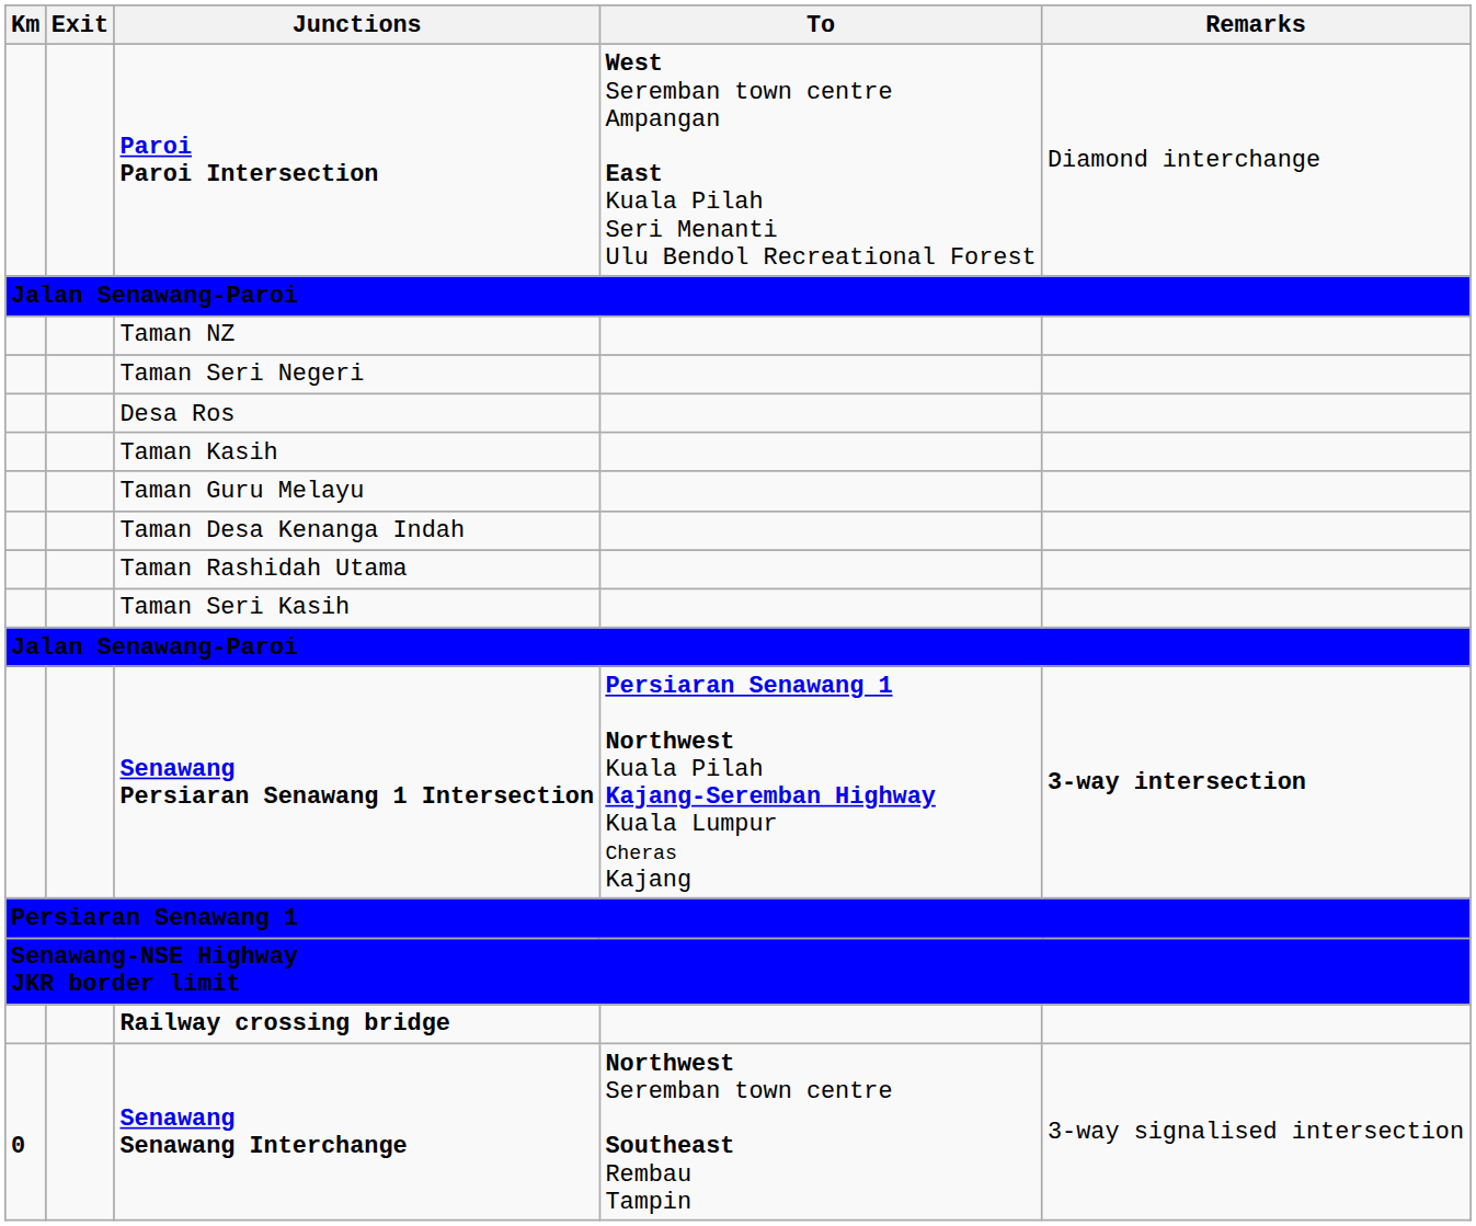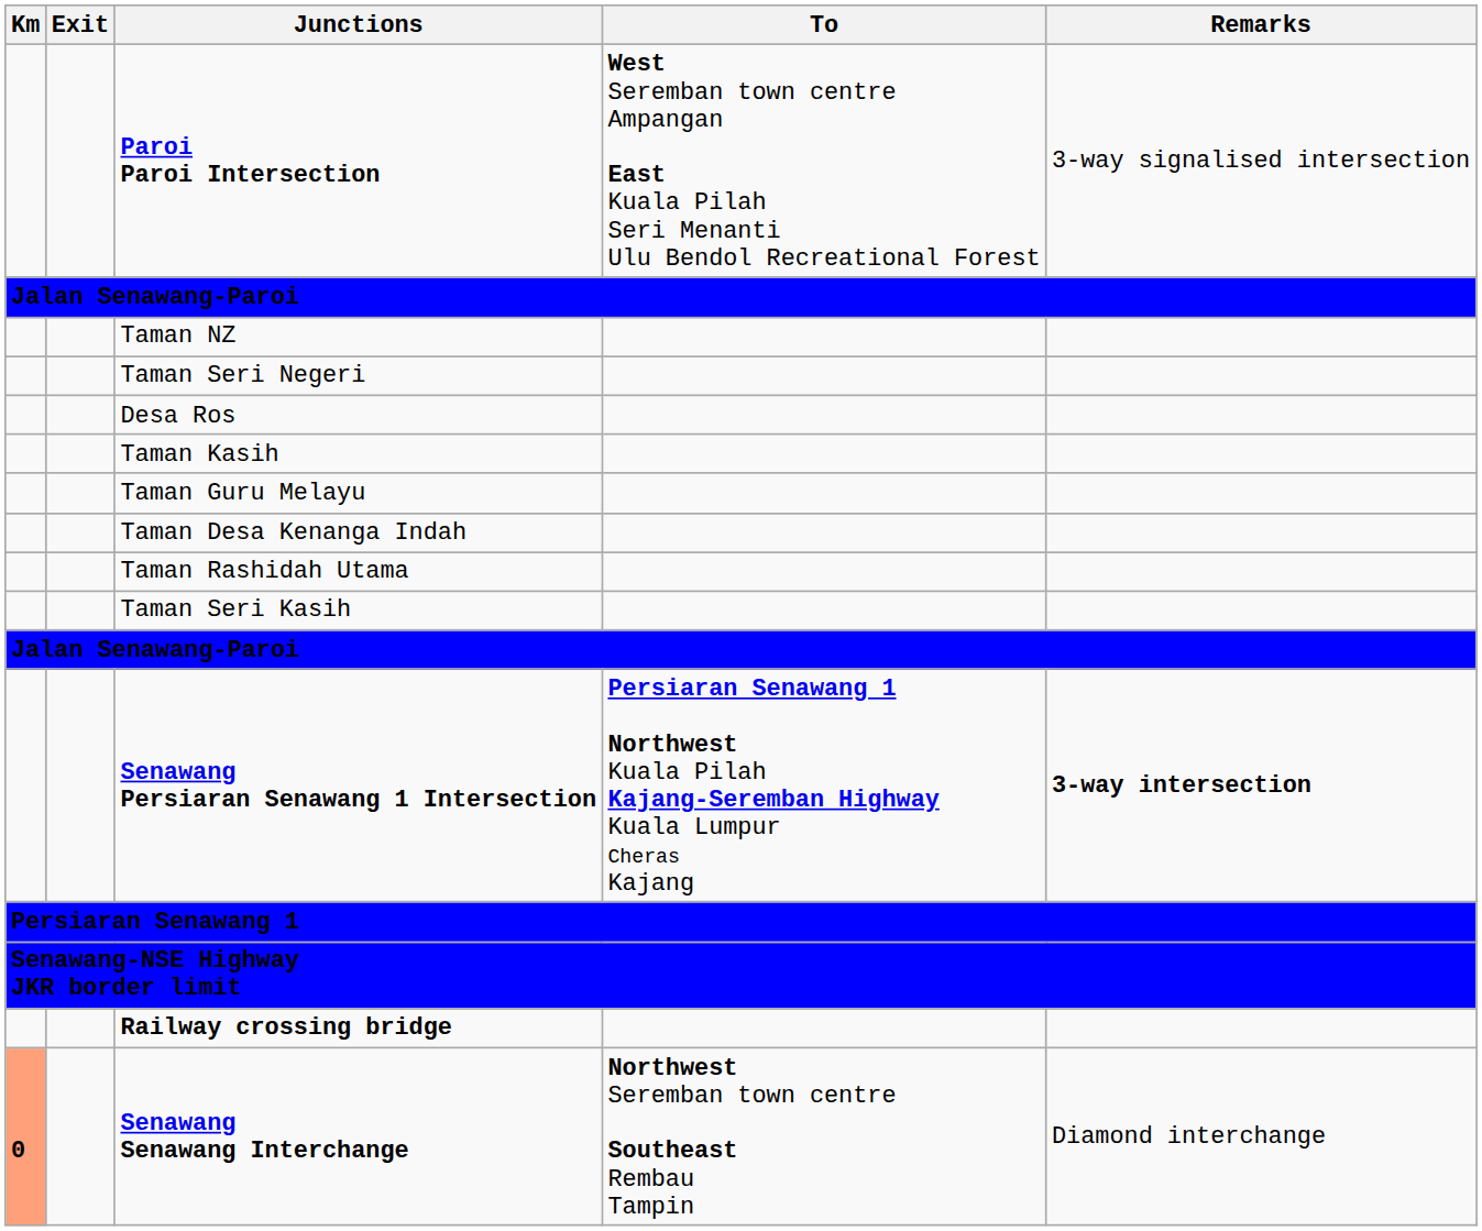 <table class="wikitable">
 <tr>
 <th>Km</th>
 <th>Exit</th>
 <th>Junctions</th>
 <th>To</th>
 <th>Remarks</th>
 </tr>
 <tr>
 <td></td>
 <td></td>
 <td><strong><a href='#'>Paroi</a></strong><br><strong>Paroi Intersection</strong></td>
 <td><strong>West</strong><br> Seremban town centre<br> Ampangan<br><br><strong>East</strong><br> Kuala Pilah<br> Seri Menanti<br>Ulu Bendol Recreational Forest</td>
-<td>Diamond interchange</td>
+<td>3-way signalised intersection</td>
 </tr>
 <tr>
 <td style="width:600px" colspan="6" style="text-align:center" bgcolor="blue"><strong><span> Jalan Senawang-Paroi</span></strong></td>
 </tr>
 <tr>
 <td></td>
 <td></td>
 <td>Taman NZ</td>
 <td></td>
 <td></td>
 </tr>
 <tr>
 <td></td>
 <td></td>
 <td>Taman Seri Negeri</td>
 <td></td>
 <td></td>
 </tr>
 <tr>
 <td></td>
 <td></td>
 <td>Desa Ros</td>
 <td></td>
 <td></td>
 </tr>
 <tr>
 <td></td>
 <td></td>
 <td>Taman Kasih</td>
 <td></td>
 <td></td>
 </tr>
 <tr>
 <td></td>
 <td></td>
 <td>Taman Guru Melayu</td>
 <td></td>
 <td></td>
 </tr>
 <tr>
 <td></td>
 <td></td>
 <td>Taman Desa Kenanga Indah</td>
 <td></td>
 <td></td>
 </tr>
 <tr>
 <td></td>
 <td></td>
 <td>Taman Rashidah Utama</td>
 <td></td>
 <td></td>
 </tr>
 <tr>
 <td></td>
 <td></td>
 <td>Taman Seri Kasih</td>
 <td></td>
 <td></td>
 </tr>
 <tr>
 <td style="width:600px" colspan="6" style="text-align:center" bgcolor="blue"><strong><span> Jalan Senawang-Paroi</span></strong></td>
 </tr>
 <tr>
 <td></td>
 <td></td>
 <td><strong><a href='#'>Senawang</a></strong><br><strong>Persiaran Senawang 1 Intersection</strong></td>
 <td> <strong><a href='#'>Persiaran Senawang 1</a></strong><br><br><strong>Northwest</strong><br> Kuala Pilah<br> <strong><a href='#'>Kajang-Seremban Highway</a></strong><br>Kuala Lumpur<br><small>  Cheras</small><br>Kajang</td>
 <td><strong>3-way intersection</strong></td>
 </tr>
 <tr>
 <td style="width:600px" colspan="6" style="text-align:center" bgcolor="blue"><strong><span> Persiaran Senawang 1</span></strong></td>
 </tr>
 <tr>
 <td style="width:600px" colspan="6" style="text-align:center" bgcolor="blue"><strong><span> Senawang-NSE Highway<br>JKR border limit</span></strong></td>
 </tr>
 <tr>
 <td></td>
 <td></td>
 <td><strong>Railway crossing bridge</strong></td>
 <td></td>
 <td></td>
 </tr>
 <tr>
-<td><br><strong>0</strong></td>
+<td style="background: lightsalmon;"><br><strong>0</strong></td>
 <td></td>
 <td><strong><a href='#'>Senawang</a></strong><br><strong>Senawang Interchange</strong></td>
 <td><strong>Northwest</strong><br> Seremban town centre<br><br><strong>Southeast</strong><br> Rembau<br> Tampin</td>
-<td>3-way signalised intersection</td>
+<td>Diamond interchange</td>
 </tr>
 </table>
